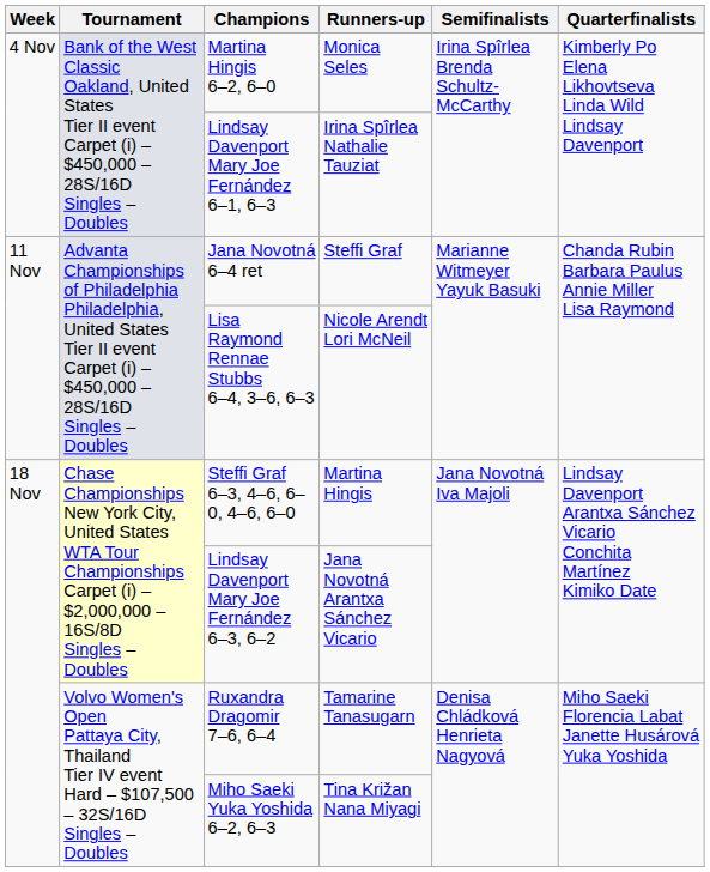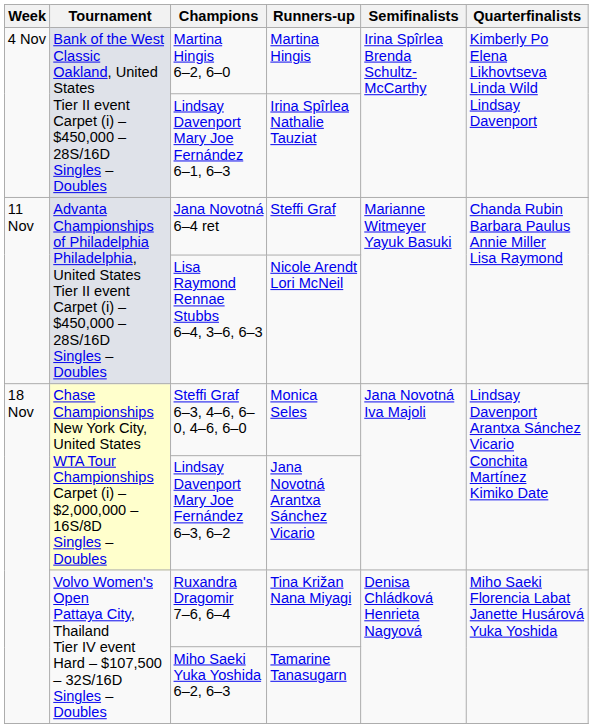 <table class=wikitable style=font-size:95%>
 <tr>
 <th style="width:48px;">Week</th>
 <th style="width:248px;">Tournament</th>
 <th style="width:200px;">Champions</th>
 <th style="width:200px;">Runners-up</th>
 <th style="width:190px;">Semifinalists</th>
 <th style="width:190px;">Quarterfinalists</th>
 </tr>
 <tr valign=top>
 <td rowspan=2>4 Nov</td>
 <td bgcolor=#dfe2e9 rowspan=2><a href='#'>Bank of the West Classic</a><br><a href='#'>Oakland</a>, United States<br>Tier II event<br>Carpet (i) – $450,000 – 28S/16D<br><a href='#'>Singles</a> – <a href='#'>Doubles</a></td>
 <td> <a href='#'>Martina Hingis</a><br>6–2, 6–0</td>
-<td> <a href='#'>Monica Seles</a></td>
+<td> <a href='#'>Martina Hingis</a></td>
 <td rowspan=2>  <a href='#'>Irina Spîrlea</a><br> <a href='#'>Brenda Schultz-McCarthy</a></td>
 <td rowspan=2> <a href='#'>Kimberly Po</a><br> <a href='#'>Elena Likhovtseva</a><br> <a href='#'>Linda Wild</a><br> <a href='#'>Lindsay Davenport</a></td>
 </tr>
 <tr valign=top>
 <td> <a href='#'>Lindsay Davenport</a> <br>  <a href='#'>Mary Joe Fernández</a><br> 6–1, 6–3</td>
 <td> <a href='#'>Irina Spîrlea</a> <br>  <a href='#'>Nathalie Tauziat</a></td>
 </tr>
 <tr valign=top>
 <td rowspan=2>11 Nov</td>
 <td bgcolor=#dfe2e9 rowspan=2><a href='#'>Advanta Championships of Philadelphia</a><br> <a href='#'>Philadelphia</a>, United States<br>Tier II event<br>Carpet (i) – $450,000 – 28S/16D<br><a href='#'>Singles</a> – <a href='#'>Doubles</a></td>
 <td> <a href='#'>Jana Novotná</a><br>6–4 ret</td>
 <td> <a href='#'>Steffi Graf</a></td>
 <td rowspan=2>  <a href='#'>Marianne Witmeyer</a><br> <a href='#'>Yayuk Basuki</a></td>
 <td rowspan=2> <a href='#'>Chanda Rubin</a><br> <a href='#'>Barbara Paulus</a><br> <a href='#'>Annie Miller</a><br> <a href='#'>Lisa Raymond</a></td>
 </tr>
 <tr valign=top>
 <td> <a href='#'>Lisa Raymond</a> <br>  <a href='#'>Rennae Stubbs</a><br> 6–4, 3–6, 6–3</td>
 <td> <a href='#'>Nicole Arendt</a> <br>  <a href='#'>Lori McNeil</a></td>
 </tr>
 <tr valign=top>
 <td rowspan=4>18 Nov</td>
 <td bgcolor=#FFFFCC rowspan=2><a href='#'>Chase Championships</a><br> New York City, United States <br><a href='#'>WTA Tour Championships</a><br>Carpet (i) – $2,000,000 – 16S/8D<br><a href='#'>Singles</a> – <a href='#'>Doubles</a></td>
 <td> <a href='#'>Steffi Graf</a><br>6–3, 4–6, 6–0, 4–6, 6–0</td>
-<td> <a href='#'>Martina Hingis</a></td>
+<td> <a href='#'>Monica Seles</a></td>
 <td rowspan=2>  <a href='#'>Jana Novotná</a><br> <a href='#'>Iva Majoli</a></td>
 <td rowspan=2> <a href='#'>Lindsay Davenport</a><br> <a href='#'>Arantxa Sánchez Vicario</a><br> <a href='#'>Conchita Martínez</a><br> <a href='#'>Kimiko Date</a></td>
 </tr>
 <tr valign=top>
 <td> <a href='#'>Lindsay Davenport</a> <br>  <a href='#'>Mary Joe Fernández</a><br> 6–3, 6–2</td>
 <td> <a href='#'>Jana Novotná</a> <br>  <a href='#'>Arantxa Sánchez Vicario</a></td>
 </tr>
 <tr valign=top>
 <td rowspan=2><a href='#'>Volvo Women's Open</a><br> <a href='#'>Pattaya City</a>, Thailand<br>Tier IV event<br>Hard – $107,500 – 32S/16D<br><a href='#'>Singles</a> – <a href='#'>Doubles</a></td>
 <td> <a href='#'>Ruxandra Dragomir</a><br>7–6, 6–4</td>
-<td> <a href='#'>Tamarine Tanasugarn</a></td>
+<td> <a href='#'>Tina Križan</a> <br>  <a href='#'>Nana Miyagi</a></td>
 <td rowspan=2> <a href='#'>Denisa Chládková</a><br> <a href='#'>Henrieta Nagyová</a></td>
 <td rowspan=2> <a href='#'>Miho Saeki</a><br> <a href='#'>Florencia Labat</a><br> <a href='#'>Janette Husárová</a><br> <a href='#'>Yuka Yoshida</a></td>
 </tr>
 <tr valign=top>
 <td> <a href='#'>Miho Saeki</a> <br>  <a href='#'>Yuka Yoshida</a><br> 6–2, 6–3</td>
-<td> <a href='#'>Tina Križan</a> <br>  <a href='#'>Nana Miyagi</a></td>
+<td> <a href='#'>Tamarine Tanasugarn</a></td>
 </tr>
 </table>
